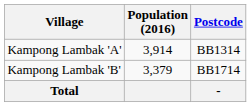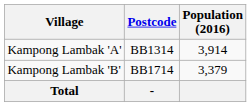 <table class="wikitable">
 <tr>
 <th>Village</th>
+<th><a href='#'>Postcode</a></th>
 <th>Population<br>(2016)</th>
-<th><a href='#'>Postcode</a></th>
 </tr>
 <tr>
 <td>Kampong Lambak 'A'</td>
+<td align="center">BB1314</td>
 <td align="center">3,914</td>
-<td align="center">BB1314</td>
 </tr>
 <tr>
 <td>Kampong Lambak 'B'</td>
+<td align="center">BB1714</td>
 <td align="center">3,379</td>
-<td align="center">BB1714</td>
 </tr>
 <tr>
 <th>Total</th>
+<th>-</th>
 <th></th>
-<th>-</th>
 </tr>
 </table>
